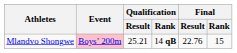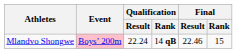 <table class="wikitable" border="1" style="font-size:90%">
 <tr>
 <th rowspan=2>Athletes</th>
 <th rowspan=2>Event</th>
 <th colspan=2>Qualification</th>
 <th colspan=2>Final</th>
 </tr>
 <tr>
 <th>Result</th>
 <th>Rank</th>
 <th>Result</th>
 <th>Rank</th>
 </tr>
 <tr>
 <td><a href='#'>Mlandvo Shongwe</a></td>
 <td style="background: pink;"><a href='#'>Boys’ 200m</a></td>
-<td align=center>25.21</td>
+<td align=center>22.24</td>
 <td align=center>14 <strong>qB</strong></td>
-<td align=center>22.76</td>
+<td align=center>22.46</td>
 <td align=center>15</td>
 </tr>
 </table>
